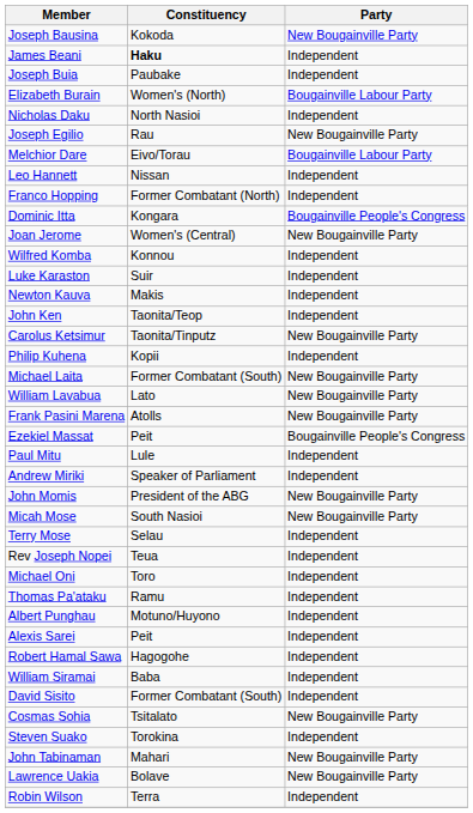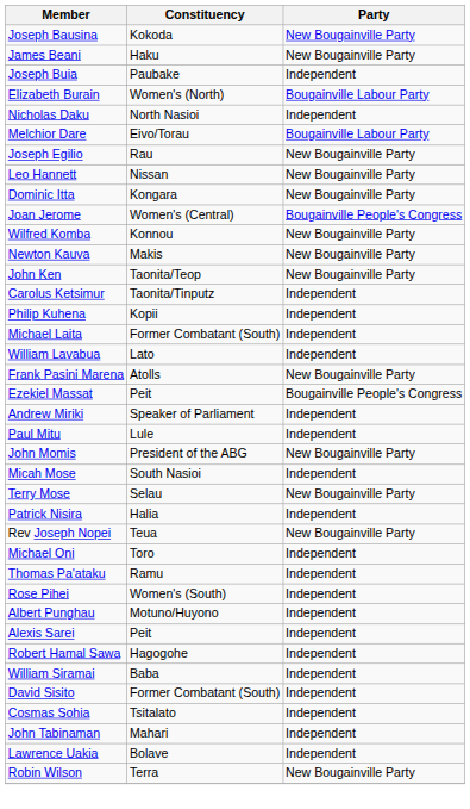 <table class="wikitable sortable">
 <tr>
 <th><strong>Member</strong></th>
 <th><strong>Constituency</strong></th>
 <th><strong>Party</strong></th>
 </tr>
 <tr>
 <td><a href='#'>Joseph Bausina</a></td>
 <td>Kokoda</td>
 <td><a href='#'>New Bougainville Party</a></td>
 </tr>
 <tr>
 <td><a href='#'>James Beani</a></td>
-<td><strong>Haku</strong></td>
-<td>Independent</td>
+<td>Haku</td>
+<td>New Bougainville Party</td>
 </tr>
 <tr>
 <td><a href='#'>Joseph Buia</a></td>
 <td>Paubake</td>
 <td>Independent</td>
 </tr>
 <tr>
 <td><a href='#'>Elizabeth Burain</a></td>
 <td>Women's (North)</td>
 <td><a href='#'>Bougainville Labour Party</a></td>
 </tr>
 <tr>
 <td><a href='#'>Nicholas Daku</a></td>
 <td>North Nasioi</td>
 <td>Independent</td>
 </tr>
 <tr>
+<td><a href='#'>Melchior Dare</a></td>
+<td>Eivo/Torau</td>
+<td><a href='#'>Bougainville Labour Party</a></td>
+</tr>
+<tr>
 <td><a href='#'>Joseph Egilio</a></td>
 <td>Rau</td>
 <td>New Bougainville Party</td>
 </tr>
 <tr>
-<td><a href='#'>Melchior Dare</a></td>
-<td>Eivo/Torau</td>
-<td><a href='#'>Bougainville Labour Party</a></td>
-</tr>
-<tr>
 <td><a href='#'>Leo Hannett</a></td>
 <td>Nissan</td>
-<td>Independent</td>
-</tr>
-<tr>
-<td><a href='#'>Franco Hopping</a></td>
-<td>Former Combatant (North)</td>
-<td>Independent</td>
+<td>New Bougainville Party</td>
 </tr>
 <tr>
 <td><a href='#'>Dominic Itta</a></td>
 <td>Kongara</td>
-<td><a href='#'>Bougainville People's Congress</a></td>
+<td>New Bougainville Party</td>
 </tr>
 <tr>
 <td><a href='#'>Joan Jerome</a></td>
 <td>Women's (Central)</td>
-<td>New Bougainville Party</td>
+<td><a href='#'>Bougainville People's Congress</a></td>
 </tr>
 <tr>
 <td><a href='#'>Wilfred Komba</a></td>
 <td>Konnou</td>
-<td>Independent</td>
-</tr>
-<tr>
-<td><a href='#'>Luke Karaston</a></td>
-<td>Suir</td>
-<td>Independent</td>
+<td>New Bougainville Party</td>
 </tr>
 <tr>
 <td><a href='#'>Newton Kauva</a></td>
 <td>Makis</td>
-<td>Independent</td>
+<td>New Bougainville Party</td>
 </tr>
 <tr>
 <td><a href='#'>John Ken</a></td>
 <td>Taonita/Teop</td>
-<td>Independent</td>
+<td>New Bougainville Party</td>
 </tr>
 <tr>
 <td><a href='#'>Carolus Ketsimur</a></td>
 <td>Taonita/Tinputz</td>
-<td>New Bougainville Party</td>
+<td>Independent</td>
 </tr>
 <tr>
 <td><a href='#'>Philip Kuhena</a></td>
 <td>Kopii</td>
 <td>Independent</td>
 </tr>
 <tr>
 <td><a href='#'>Michael Laita</a></td>
 <td>Former Combatant (South)</td>
-<td>New Bougainville Party</td>
+<td>Independent</td>
 </tr>
 <tr>
 <td><a href='#'>William Lavabua</a></td>
 <td>Lato</td>
-<td>New Bougainville Party</td>
+<td>Independent</td>
 </tr>
 <tr>
 <td><a href='#'>Frank Pasini Marena</a></td>
 <td>Atolls</td>
 <td>New Bougainville Party</td>
 </tr>
 <tr>
 <td><a href='#'>Ezekiel Massat</a></td>
 <td>Peit</td>
 <td>Bougainville People's Congress</td>
 </tr>
 <tr>
-<td><a href='#'>Paul Mitu</a></td>
-<td>Lule</td>
+<td><a href='#'>Andrew Miriki</a></td>
+<td>Speaker of Parliament</td>
 <td>Independent</td>
 </tr>
 <tr>
-<td><a href='#'>Andrew Miriki</a></td>
-<td>Speaker of Parliament</td>
+<td><a href='#'>Paul Mitu</a></td>
+<td>Lule</td>
 <td>Independent</td>
 </tr>
 <tr>
 <td><a href='#'>John Momis</a></td>
 <td>President of the ABG</td>
 <td>New Bougainville Party</td>
 </tr>
 <tr>
 <td><a href='#'>Micah Mose</a></td>
 <td>South Nasioi</td>
-<td>New Bougainville Party</td>
+<td>Independent</td>
 </tr>
 <tr>
 <td><a href='#'>Terry Mose</a></td>
 <td>Selau</td>
+<td>New Bougainville Party</td>
+</tr>
+<tr>
+<td><a href='#'>Patrick Nisira</a></td>
+<td>Halia</td>
 <td>Independent</td>
 </tr>
 <tr>
 <td>Rev <a href='#'>Joseph Nopei</a></td>
 <td>Teua</td>
-<td>Independent</td>
+<td>New Bougainville Party</td>
 </tr>
 <tr>
 <td><a href='#'>Michael Oni</a></td>
 <td>Toro</td>
 <td>Independent</td>
 </tr>
 <tr>
 <td><a href='#'>Thomas Pa'ataku</a></td>
 <td>Ramu</td>
+<td>Independent</td>
+</tr>
+<tr>
+<td><a href='#'>Rose Pihei</a></td>
+<td>Women's (South)</td>
 <td>Independent</td>
 </tr>
 <tr>
 <td><a href='#'>Albert Punghau</a></td>
 <td>Motuno/Huyono</td>
 <td>Independent</td>
 </tr>
 <tr>
 <td><a href='#'>Alexis Sarei</a></td>
 <td>Peit</td>
 <td>Independent</td>
 </tr>
 <tr>
 <td><a href='#'>Robert Hamal Sawa</a></td>
 <td>Hagogohe</td>
 <td>Independent</td>
 </tr>
 <tr>
 <td><a href='#'>William Siramai</a></td>
 <td>Baba</td>
 <td>Independent</td>
 </tr>
 <tr>
 <td><a href='#'>David Sisito</a></td>
 <td>Former Combatant (South)</td>
 <td>Independent</td>
 </tr>
 <tr>
 <td><a href='#'>Cosmas Sohia</a></td>
 <td>Tsitalato</td>
-<td>New Bougainville Party</td>
-</tr>
-<tr>
-<td><a href='#'>Steven Suako</a></td>
-<td>Torokina</td>
 <td>Independent</td>
 </tr>
 <tr>
 <td><a href='#'>John Tabinaman</a></td>
 <td>Mahari</td>
-<td>New Bougainville Party</td>
+<td>Independent</td>
 </tr>
 <tr>
 <td><a href='#'>Lawrence Uakia</a></td>
 <td>Bolave</td>
-<td>New Bougainville Party</td>
+<td>Independent</td>
 </tr>
 <tr>
 <td><a href='#'>Robin Wilson</a></td>
 <td>Terra</td>
-<td>Independent</td>
+<td>New Bougainville Party</td>
 </tr>
 <tr>
 </tr>
 </table>
